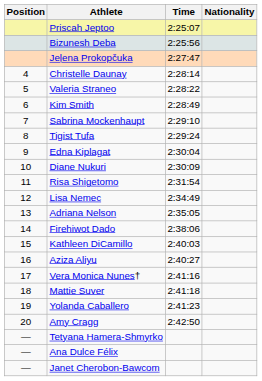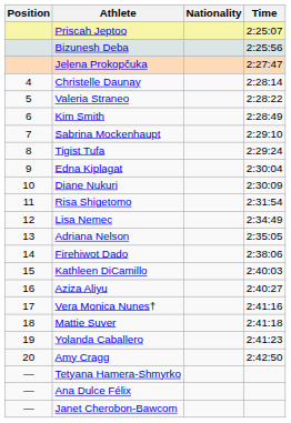 <table class="wikitable sortable">
 <tr>
 <th>Position</th>
 <th>Athlete</th>
+<th>Nationality</th>
 <th>Time</th>
-<th>Nationality</th>
 </tr>
 <tr bgcolor=#F7F6A8>
 <td align=center></td>
 <td><a href='#'>Priscah Jeptoo</a></td>
+<td></td>
 <td>2:25:07</td>
-<td></td>
 </tr>
 <tr bgcolor=#DCE5E5>
 <td align=center></td>
 <td><a href='#'>Bizunesh Deba</a></td>
+<td></td>
 <td>2:25:56</td>
-<td></td>
 </tr>
 <tr bgcolor=#FFDAB9>
 <td align=center></td>
 <td><a href='#'>Jeļena Prokopčuka</a></td>
+<td></td>
 <td>2:27:47</td>
-<td></td>
 </tr>
 <tr>
 <td align=center>4</td>
 <td><a href='#'>Christelle Daunay</a></td>
+<td></td>
 <td>2:28:14</td>
-<td></td>
 </tr>
 <tr>
 <td align=center>5</td>
 <td><a href='#'>Valeria Straneo</a></td>
+<td></td>
 <td>2:28:22</td>
-<td></td>
 </tr>
 <tr>
 <td align=center>6</td>
 <td><a href='#'>Kim Smith</a></td>
+<td></td>
 <td>2:28:49</td>
-<td></td>
 </tr>
 <tr>
 <td align=center>7</td>
 <td><a href='#'>Sabrina Mockenhaupt</a></td>
+<td></td>
 <td>2:29:10</td>
-<td></td>
 </tr>
 <tr>
 <td align=center>8</td>
 <td><a href='#'>Tigist Tufa</a></td>
+<td></td>
 <td>2:29:24</td>
-<td></td>
 </tr>
 <tr>
 <td align=center>9</td>
 <td><a href='#'>Edna Kiplagat</a></td>
+<td></td>
 <td>2:30:04</td>
-<td></td>
 </tr>
 <tr>
 <td align=center>10</td>
 <td><a href='#'>Diane Nukuri</a></td>
+<td></td>
 <td>2:30:09</td>
-<td></td>
 </tr>
 <tr>
 <td align=center>11</td>
 <td><a href='#'>Risa Shigetomo</a></td>
+<td></td>
 <td>2:31:54</td>
-<td></td>
 </tr>
 <tr>
 <td align=center>12</td>
 <td><a href='#'>Lisa Nemec</a></td>
+<td></td>
 <td>2:34:49</td>
-<td></td>
 </tr>
 <tr>
 <td align=center>13</td>
 <td><a href='#'>Adriana Nelson</a></td>
+<td></td>
 <td>2:35:05</td>
-<td></td>
 </tr>
 <tr>
 <td align=center>14</td>
 <td><a href='#'>Firehiwot Dado</a></td>
+<td></td>
 <td>2:38:06</td>
-<td></td>
 </tr>
 <tr>
 <td align=center>15</td>
 <td><a href='#'>Kathleen DiCamillo</a></td>
+<td></td>
 <td>2:40:03</td>
-<td></td>
 </tr>
 <tr>
 <td align=center>16</td>
 <td><a href='#'>Aziza Aliyu</a></td>
+<td></td>
 <td>2:40:27</td>
-<td></td>
 </tr>
 <tr>
 <td align=center>17</td>
 <td><a href='#'>Vera Monica Nunes</a>†</td>
+<td></td>
 <td>2:41:16</td>
-<td></td>
 </tr>
 <tr>
 <td align=center>18</td>
 <td><a href='#'>Mattie Suver</a></td>
+<td></td>
 <td>2:41:18</td>
-<td></td>
 </tr>
 <tr>
 <td align=center>19</td>
 <td><a href='#'>Yolanda Caballero</a></td>
+<td></td>
 <td>2:41:23</td>
-<td></td>
 </tr>
 <tr>
 <td align=center>20</td>
 <td><a href='#'>Amy Cragg</a></td>
+<td></td>
 <td>2:42:50</td>
-<td></td>
 </tr>
 <tr>
 <td align=center>—</td>
 <td><a href='#'>Tetyana Hamera-Shmyrko</a></td>
 <td></td>
 <td></td>
 </tr>
 <tr>
 <td align=center>—</td>
 <td><a href='#'>Ana Dulce Félix</a></td>
 <td></td>
 <td></td>
 </tr>
 <tr>
 <td align=center>—</td>
 <td><a href='#'>Janet Cherobon-Bawcom</a></td>
 <td></td>
 <td></td>
 </tr>
 </table>
